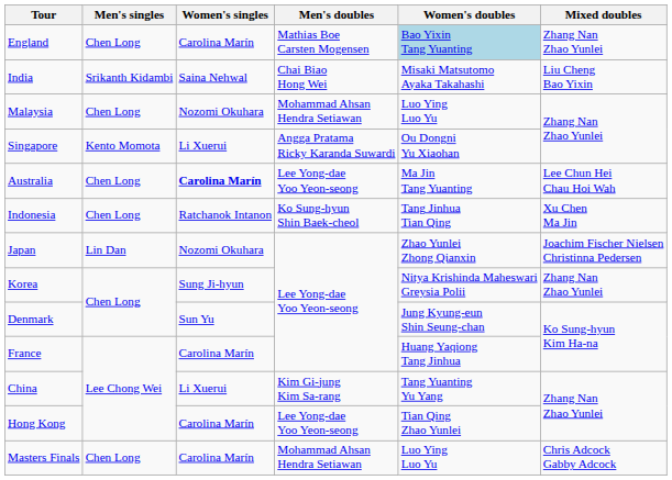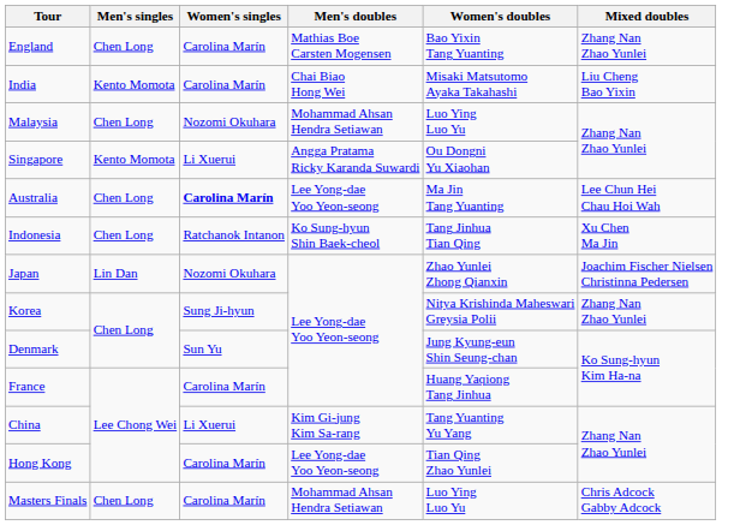 <table class=wikitable style="font-size:85%">
 <tr>
 <th>Tour</th>
 <th>Men's singles</th>
 <th>Women's singles</th>
 <th>Men's doubles</th>
 <th>Women's doubles</th>
 <th>Mixed doubles</th>
 </tr>
 <tr>
 <td><a href='#'>England</a></td>
 <td> <a href='#'>Chen Long</a></td>
 <td> <a href='#'>Carolina Marín</a></td>
 <td> <a href='#'>Mathias Boe</a> <br> <a href='#'>Carsten Mogensen</a></td>
-<td style="background: lightblue;"> <a href='#'>Bao Yixin</a> <br> <a href='#'>Tang Yuanting</a></td>
+<td> <a href='#'>Bao Yixin</a> <br> <a href='#'>Tang Yuanting</a></td>
 <td> <a href='#'>Zhang Nan</a> <br> <a href='#'>Zhao Yunlei</a></td>
 </tr>
 <tr>
 <td><a href='#'>India</a></td>
-<td> <a href='#'>Srikanth Kidambi</a></td>
-<td> <a href='#'>Saina Nehwal</a></td>
+<td> <a href='#'>Kento Momota</a></td>
+<td> <a href='#'>Carolina Marín</a></td>
 <td> <a href='#'>Chai Biao</a> <br> <a href='#'>Hong Wei</a></td>
 <td> <a href='#'>Misaki Matsutomo</a> <br> <a href='#'>Ayaka Takahashi</a></td>
 <td> <a href='#'>Liu Cheng</a> <br> <a href='#'>Bao Yixin</a></td>
 </tr>
 <tr>
 <td><a href='#'>Malaysia</a></td>
 <td> <a href='#'>Chen Long</a></td>
 <td> <a href='#'>Nozomi Okuhara</a></td>
 <td> <a href='#'>Mohammad Ahsan</a> <br> <a href='#'>Hendra Setiawan</a></td>
 <td> <a href='#'>Luo Ying</a> <br> <a href='#'>Luo Yu</a></td>
 <td rowspan="2"> <a href='#'>Zhang Nan</a> <br> <a href='#'>Zhao Yunlei</a></td>
 </tr>
 <tr>
 <td><a href='#'>Singapore</a></td>
 <td> <a href='#'>Kento Momota</a></td>
 <td> <a href='#'>Li Xuerui</a></td>
 <td> <a href='#'>Angga Pratama</a> <br> <a href='#'>Ricky Karanda Suwardi</a></td>
 <td> <a href='#'>Ou Dongni</a> <br> <a href='#'>Yu Xiaohan</a></td>
 </tr>
 <tr>
 <td><a href='#'>Australia</a></td>
 <td> <a href='#'>Chen Long</a></td>
 <td><strong> <a href='#'>Carolina Marín</a></strong></td>
 <td> <a href='#'>Lee Yong-dae</a> <br> <a href='#'>Yoo Yeon-seong</a></td>
 <td> <a href='#'>Ma Jin</a> <br> <a href='#'>Tang Yuanting</a></td>
 <td> <a href='#'>Lee Chun Hei</a> <br> <a href='#'>Chau Hoi Wah</a></td>
 </tr>
 <tr>
 <td><a href='#'>Indonesia</a></td>
 <td> <a href='#'>Chen Long</a></td>
 <td> <a href='#'>Ratchanok Intanon</a></td>
 <td> <a href='#'>Ko Sung-hyun</a> <br> <a href='#'>Shin Baek-cheol</a></td>
 <td> <a href='#'>Tang Jinhua</a> <br> <a href='#'>Tian Qing</a></td>
 <td> <a href='#'>Xu Chen</a> <br> <a href='#'>Ma Jin</a></td>
 </tr>
 <tr>
 <td><a href='#'>Japan</a></td>
 <td> <a href='#'>Lin Dan</a></td>
 <td> <a href='#'>Nozomi Okuhara</a></td>
 <td rowspan="4"> <a href='#'>Lee Yong-dae</a> <br> <a href='#'>Yoo Yeon-seong</a></td>
 <td> <a href='#'>Zhao Yunlei</a> <br> <a href='#'>Zhong Qianxin</a></td>
 <td> <a href='#'>Joachim Fischer Nielsen</a> <br> <a href='#'>Christinna Pedersen</a></td>
 </tr>
 <tr>
 <td><a href='#'>Korea</a></td>
 <td rowspan="2"> <a href='#'>Chen Long</a></td>
 <td> <a href='#'>Sung Ji-hyun</a></td>
 <td> <a href='#'>Nitya Krishinda Maheswari</a><br> <a href='#'>Greysia Polii</a></td>
 <td> <a href='#'>Zhang Nan</a> <br> <a href='#'>Zhao Yunlei</a></td>
 </tr>
 <tr>
 <td><a href='#'>Denmark</a></td>
 <td> <a href='#'>Sun Yu</a></td>
 <td> <a href='#'>Jung Kyung-eun</a> <br> <a href='#'>Shin Seung-chan</a></td>
 <td rowspan="2"> <a href='#'>Ko Sung-hyun</a> <br> <a href='#'>Kim Ha-na</a></td>
 </tr>
 <tr>
 <td><a href='#'>France</a></td>
 <td rowspan="3"> <a href='#'>Lee Chong Wei</a></td>
 <td> <a href='#'>Carolina Marín</a></td>
 <td> <a href='#'>Huang Yaqiong</a> <br> <a href='#'>Tang Jinhua</a></td>
 </tr>
 <tr>
 <td><a href='#'>China</a></td>
 <td> <a href='#'>Li Xuerui</a></td>
 <td> <a href='#'>Kim Gi-jung</a> <br> <a href='#'>Kim Sa-rang</a></td>
 <td> <a href='#'>Tang Yuanting</a> <br> <a href='#'>Yu Yang</a></td>
 <td rowspan="2"> <a href='#'>Zhang Nan</a> <br> <a href='#'>Zhao Yunlei</a></td>
 </tr>
 <tr>
 <td><a href='#'>Hong Kong</a></td>
 <td> <a href='#'>Carolina Marín</a></td>
 <td> <a href='#'>Lee Yong-dae</a> <br> <a href='#'>Yoo Yeon-seong</a></td>
 <td> <a href='#'>Tian Qing</a> <br> <a href='#'>Zhao Yunlei</a></td>
 </tr>
 <tr>
 <td><a href='#'>Masters Finals</a></td>
 <td> <a href='#'>Chen Long</a></td>
 <td> <a href='#'>Carolina Marín</a></td>
 <td> <a href='#'>Mohammad Ahsan</a> <br> <a href='#'>Hendra Setiawan</a></td>
 <td> <a href='#'>Luo Ying</a> <br> <a href='#'>Luo Yu</a></td>
 <td> <a href='#'>Chris Adcock</a> <br> <a href='#'>Gabby Adcock</a></td>
 </tr>
 </table>
